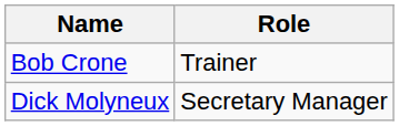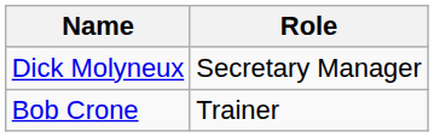 <table class="wikitable">
 <tr>
 <th>Name</th>
 <th>Role</th>
 </tr>
 <tr>
+<td> <a href='#'>Dick Molyneux</a></td>
+<td>Secretary Manager</td>
+</tr>
+<tr>
 <td> <a href='#'>Bob Crone</a></td>
 <td>Trainer</td>
 </tr>
-<tr>
-<td> <a href='#'>Dick Molyneux</a></td>
-<td>Secretary Manager</td>
-</tr>
 </table>
